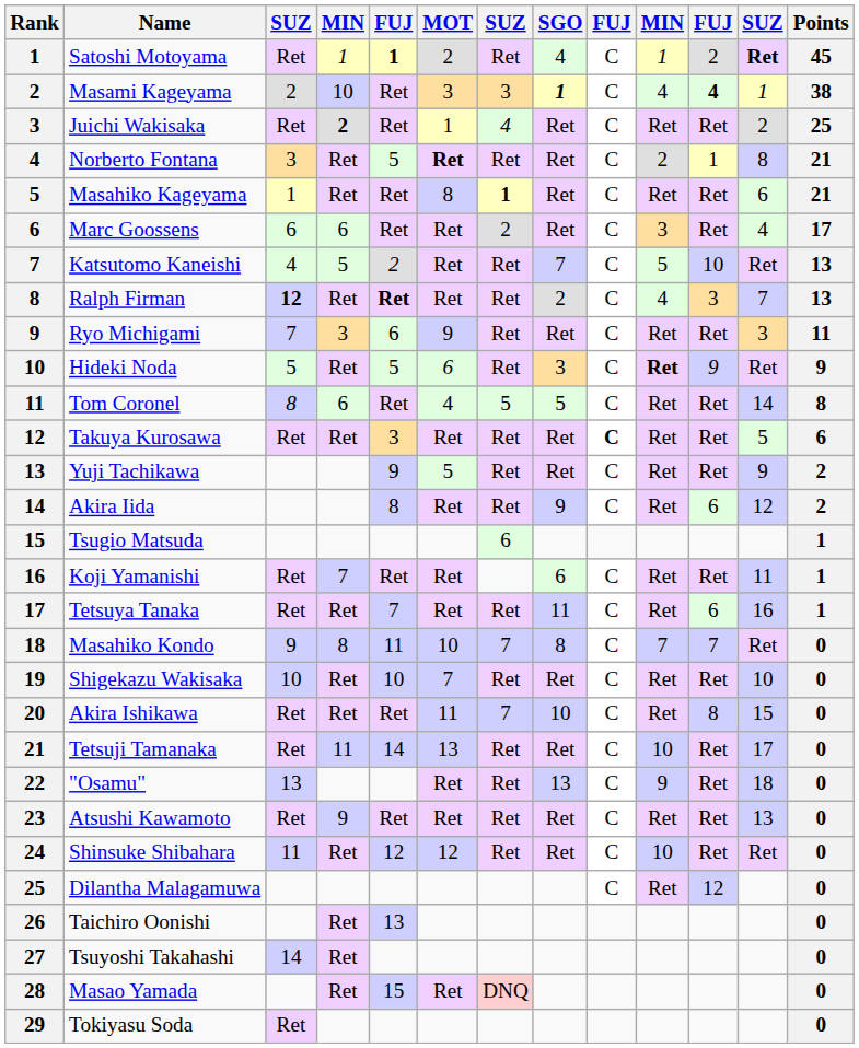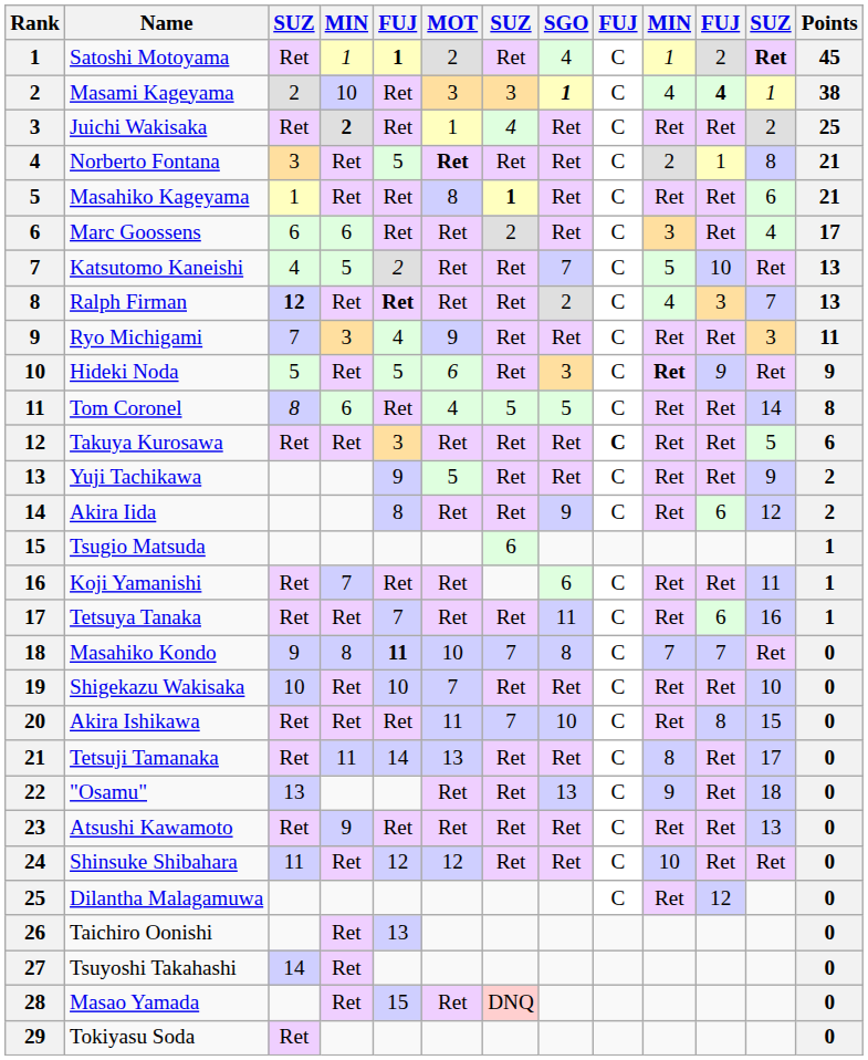 <table class="wikitable" style="font-size: 85%; text-align:center">
 <tr>
 <th>Rank</th>
 <th>Name</th>
 <th><a href='#'>SUZ</a></th>
 <th><a href='#'>MIN</a></th>
 <th><a href='#'>FUJ</a></th>
 <th><a href='#'>MOT</a></th>
 <th><a href='#'>SUZ</a></th>
 <th><a href='#'>SGO</a></th>
 <th><a href='#'>FUJ</a></th>
 <th><a href='#'>MIN</a></th>
 <th><a href='#'>FUJ</a></th>
 <th><a href='#'>SUZ</a></th>
 <th>Points</th>
 </tr>
 <tr>
 <th>1</th>
 <td align="left"> <a href='#'>Satoshi Motoyama</a></td>
 <td style="background:#EFCFFF;">Ret</td>
 <td style="background:#FFFFBF;"><em>1</em></td>
 <td style="background:#FFFFBF;"><strong>1</strong></td>
 <td style="background:#DFDFDF;">2</td>
 <td style="background:#EFCFFF;">Ret</td>
 <td style="background:#DFFFDF;">4</td>
 <td style="background:#FFFFFF;">C</td>
 <td style="background:#FFFFBF;"><em>1</em></td>
 <td style="background:#DFDFDF;">2</td>
 <td style="background:#EFCFFF;"><strong>Ret</strong></td>
 <th>45</th>
 </tr>
 <tr>
 <th>2</th>
 <td align="left"> <a href='#'>Masami Kageyama</a></td>
 <td style="background:#DFDFDF;">2</td>
 <td style="background:#CFCFFF;">10</td>
 <td style="background:#EFCFFF;">Ret</td>
 <td style="background:#FFDF9F;">3</td>
 <td style="background:#FFDF9F;">3</td>
 <td style="background:#FFFFBF;"><strong><em>1</em></strong></td>
 <td style="background:#FFFFFF;">C</td>
 <td style="background:#DFFFDF;">4</td>
 <td style="background:#DFFFDF;"><strong>4</strong></td>
 <td style="background:#FFFFBF;"><em>1</em></td>
 <th>38</th>
 </tr>
 <tr>
 <th>3</th>
 <td align="left"> <a href='#'>Juichi Wakisaka</a></td>
 <td style="background:#EFCFFF;">Ret</td>
 <td style="background:#DFDFDF;"><strong>2</strong></td>
 <td style="background:#EFCFFF;">Ret</td>
 <td style="background:#FFFFBF;">1</td>
 <td style="background:#DFFFDF;"><em>4</em></td>
 <td style="background:#EFCFFF;">Ret</td>
 <td style="background:#FFFFFF;">C</td>
 <td style="background:#EFCFFF;">Ret</td>
 <td style="background:#EFCFFF;">Ret</td>
 <td style="background:#DFDFDF;">2</td>
 <th>25</th>
 </tr>
 <tr>
 <th>4</th>
 <td align="left"> <a href='#'>Norberto Fontana</a></td>
 <td style="background:#FFDF9F;">3</td>
 <td style="background:#EFCFFF;">Ret</td>
 <td style="background:#DFFFDF;">5</td>
 <td style="background:#EFCFFF;"><strong>Ret</strong></td>
 <td style="background:#EFCFFF;">Ret</td>
 <td style="background:#EFCFFF;">Ret</td>
 <td style="background:#FFFFFF;">C</td>
 <td style="background:#DFDFDF;">2</td>
 <td style="background:#FFFFBF;">1</td>
 <td style="background:#CFCFFF;">8</td>
 <th>21</th>
 </tr>
 <tr>
 <th>5</th>
 <td align="left"> <a href='#'>Masahiko Kageyama</a></td>
 <td style="background:#FFFFBF;">1</td>
 <td style="background:#EFCFFF;">Ret</td>
 <td style="background:#EFCFFF;">Ret</td>
 <td style="background:#CFCFFF;">8</td>
 <td style="background:#FFFFBF;"><strong>1</strong></td>
 <td style="background:#EFCFFF;">Ret</td>
 <td style="background:#FFFFFF;">C</td>
 <td style="background:#EFCFFF;">Ret</td>
 <td style="background:#EFCFFF;">Ret</td>
 <td style="background:#DFFFDF;">6</td>
 <th>21</th>
 </tr>
 <tr>
 <th>6</th>
 <td align="left"> <a href='#'>Marc Goossens</a></td>
 <td style="background:#DFFFDF;">6</td>
 <td style="background:#DFFFDF;">6</td>
 <td style="background:#EFCFFF;">Ret</td>
 <td style="background:#EFCFFF;">Ret</td>
 <td style="background:#DFDFDF;">2</td>
 <td style="background:#EFCFFF;">Ret</td>
 <td style="background:#FFFFFF;">C</td>
 <td style="background:#FFDF9F;">3</td>
 <td style="background:#EFCFFF;">Ret</td>
 <td style="background:#DFFFDF;">4</td>
 <th>17</th>
 </tr>
 <tr>
 <th>7</th>
 <td align="left"> <a href='#'>Katsutomo Kaneishi</a></td>
 <td style="background:#DFFFDF;">4</td>
 <td style="background:#DFFFDF;">5</td>
 <td style="background:#DFDFDF;"><em>2</em></td>
 <td style="background:#EFCFFF;">Ret</td>
 <td style="background:#EFCFFF;">Ret</td>
 <td style="background:#CFCFFF;">7</td>
 <td style="background:#FFFFFF;">C</td>
 <td style="background:#DFFFDF;">5</td>
 <td style="background:#CFCFFF;">10</td>
 <td style="background:#EFCFFF;">Ret</td>
 <th>13</th>
 </tr>
 <tr>
 <th>8</th>
 <td align="left"> <a href='#'>Ralph Firman</a></td>
 <td style="background:#CFCFFF;"><strong>12</strong></td>
 <td style="background:#EFCFFF;">Ret</td>
 <td style="background:#EFCFFF;"><strong>Ret</strong></td>
 <td style="background:#EFCFFF;">Ret</td>
 <td style="background:#EFCFFF;">Ret</td>
 <td style="background:#DFDFDF;">2</td>
 <td style="background:#FFFFFF;">C</td>
 <td style="background:#DFFFDF;">4</td>
 <td style="background:#FFDF9F;">3</td>
 <td style="background:#CFCFFF;">7</td>
 <th>13</th>
 </tr>
 <tr>
 <th>9</th>
 <td align="left"> <a href='#'>Ryo Michigami</a></td>
 <td style="background:#CFCFFF;">7</td>
 <td style="background:#FFDF9F;">3</td>
-<td style="background:#DFFFDF;">6</td>
+<td style="background:#DFFFDF;">4</td>
 <td style="background:#CFCFFF;">9</td>
 <td style="background:#EFCFFF;">Ret</td>
 <td style="background:#EFCFFF;">Ret</td>
 <td style="background:#FFFFFF;">C</td>
 <td style="background:#EFCFFF;">Ret</td>
 <td style="background:#EFCFFF;">Ret</td>
 <td style="background:#FFDF9F;">3</td>
 <th>11</th>
 </tr>
 <tr>
 <th>10</th>
 <td align="left"> <a href='#'>Hideki Noda</a></td>
 <td style="background:#DFFFDF;">5</td>
 <td style="background:#EFCFFF;">Ret</td>
 <td style="background:#DFFFDF;">5</td>
 <td style="background:#DFFFDF;"><em>6</em></td>
 <td style="background:#EFCFFF;">Ret</td>
 <td style="background:#FFDF9F;">3</td>
 <td style="background:#FFFFFF;">C</td>
 <td style="background:#EFCFFF;"><strong>Ret</strong></td>
 <td style="background:#CFCFFF;"><em>9</em></td>
 <td style="background:#EFCFFF;">Ret</td>
 <th>9</th>
 </tr>
 <tr>
 <th>11</th>
 <td align="left"> <a href='#'>Tom Coronel</a></td>
 <td style="background:#CFCFFF;"><em>8</em></td>
 <td style="background:#DFFFDF;">6</td>
 <td style="background:#EFCFFF;">Ret</td>
 <td style="background:#DFFFDF;">4</td>
 <td style="background:#DFFFDF;">5</td>
 <td style="background:#DFFFDF;">5</td>
 <td style="background:#FFFFFF;">C</td>
 <td style="background:#EFCFFF;">Ret</td>
 <td style="background:#EFCFFF;">Ret</td>
 <td style="background:#CFCFFF;">14</td>
 <th>8</th>
 </tr>
 <tr>
 <th>12</th>
 <td align="left"> <a href='#'>Takuya Kurosawa</a></td>
 <td style="background:#EFCFFF;">Ret</td>
 <td style="background:#EFCFFF;">Ret</td>
 <td style="background:#FFDF9F;">3</td>
 <td style="background:#EFCFFF;">Ret</td>
 <td style="background:#EFCFFF;">Ret</td>
 <td style="background:#EFCFFF;">Ret</td>
 <td style="background:#FFFFFF;"><strong>C</strong></td>
 <td style="background:#EFCFFF;">Ret</td>
 <td style="background:#EFCFFF;">Ret</td>
 <td style="background:#DFFFDF;">5</td>
 <th>6</th>
 </tr>
 <tr>
 <th>13</th>
 <td align="left"> <a href='#'>Yuji Tachikawa</a></td>
 <td></td>
 <td></td>
 <td style="background:#CFCFFF;">9</td>
 <td style="background:#DFFFDF;">5</td>
 <td style="background:#EFCFFF;">Ret</td>
 <td style="background:#EFCFFF;">Ret</td>
 <td style="background:#FFFFFF;">C</td>
 <td style="background:#EFCFFF;">Ret</td>
 <td style="background:#EFCFFF;">Ret</td>
 <td style="background:#CFCFFF;">9</td>
 <th>2</th>
 </tr>
 <tr>
 <th>14</th>
 <td align="left"> <a href='#'>Akira Iida</a></td>
 <td></td>
 <td></td>
 <td style="background:#CFCFFF;">8</td>
 <td style="background:#EFCFFF;">Ret</td>
 <td style="background:#EFCFFF;">Ret</td>
 <td style="background:#CFCFFF;">9</td>
 <td style="background:#FFFFFF;">C</td>
 <td style="background:#EFCFFF;">Ret</td>
 <td style="background:#DFFFDF;">6</td>
 <td style="background:#CFCFFF;">12</td>
 <th>2</th>
 </tr>
 <tr>
 <th>15</th>
 <td align="left"> <a href='#'>Tsugio Matsuda</a></td>
 <td></td>
 <td></td>
 <td></td>
 <td></td>
 <td style="background:#DFFFDF;">6</td>
 <td></td>
 <td></td>
 <td></td>
 <td></td>
 <td></td>
 <th>1</th>
 </tr>
 <tr>
 <th>16</th>
 <td align="left"> <a href='#'>Koji Yamanishi</a></td>
 <td style="background:#EFCFFF;">Ret</td>
 <td style="background:#CFCFFF;">7</td>
 <td style="background:#EFCFFF;">Ret</td>
 <td style="background:#EFCFFF;">Ret</td>
 <td></td>
 <td style="background:#DFFFDF;">6</td>
 <td style="background:#FFFFFF;">C</td>
 <td style="background:#EFCFFF;">Ret</td>
 <td style="background:#EFCFFF;">Ret</td>
 <td style="background:#CFCFFF;">11</td>
 <th>1</th>
 </tr>
 <tr>
 <th>17</th>
 <td align="left"> <a href='#'>Tetsuya Tanaka</a></td>
 <td style="background:#EFCFFF;">Ret</td>
 <td style="background:#EFCFFF;">Ret</td>
 <td style="background:#CFCFFF;">7</td>
 <td style="background:#EFCFFF;">Ret</td>
 <td style="background:#EFCFFF;">Ret</td>
 <td style="background:#CFCFFF;">11</td>
 <td style="background:#FFFFFF;">C</td>
 <td style="background:#EFCFFF;">Ret</td>
 <td style="background:#DFFFDF;">6</td>
 <td style="background:#CFCFFF;">16</td>
 <th>1</th>
 </tr>
 <tr>
 <th>18</th>
 <td align="left"> <a href='#'>Masahiko Kondo</a></td>
 <td style="background:#CFCFFF;">9</td>
 <td style="background:#CFCFFF;">8</td>
-<td style="background:#CFCFFF;">11</td>
+<td style="background:#CFCFFF;"><strong>11</strong></td>
 <td style="background:#CFCFFF;">10</td>
 <td style="background:#CFCFFF;">7</td>
 <td style="background:#CFCFFF;">8</td>
 <td style="background:#FFFFFF;">C</td>
 <td style="background:#CFCFFF;">7</td>
 <td style="background:#CFCFFF;">7</td>
 <td style="background:#EFCFFF;">Ret</td>
 <th>0</th>
 </tr>
 <tr>
 <th>19</th>
 <td align="left"> <a href='#'>Shigekazu Wakisaka</a></td>
 <td style="background:#CFCFFF;">10</td>
 <td style="background:#EFCFFF;">Ret</td>
 <td style="background:#CFCFFF;">10</td>
 <td style="background:#CFCFFF;">7</td>
 <td style="background:#EFCFFF;">Ret</td>
 <td style="background:#EFCFFF;">Ret</td>
 <td style="background:#FFFFFF;">C</td>
 <td style="background:#EFCFFF;">Ret</td>
 <td style="background:#EFCFFF;">Ret</td>
 <td style="background:#CFCFFF;">10</td>
 <th>0</th>
 </tr>
 <tr>
 <th>20</th>
 <td align="left"> <a href='#'>Akira Ishikawa</a></td>
 <td style="background:#EFCFFF;">Ret</td>
 <td style="background:#EFCFFF;">Ret</td>
 <td style="background:#EFCFFF;">Ret</td>
 <td style="background:#CFCFFF;">11</td>
 <td style="background:#CFCFFF;">7</td>
 <td style="background:#CFCFFF;">10</td>
 <td style="background:#FFFFFF;">C</td>
 <td style="background:#EFCFFF;">Ret</td>
 <td style="background:#CFCFFF;">8</td>
 <td style="background:#CFCFFF;">15</td>
 <th>0</th>
 </tr>
 <tr>
 <th>21</th>
 <td align="left"> <a href='#'>Tetsuji Tamanaka</a></td>
 <td style="background:#EFCFFF;">Ret</td>
 <td style="background:#CFCFFF;">11</td>
 <td style="background:#CFCFFF;">14</td>
 <td style="background:#CFCFFF;">13</td>
 <td style="background:#EFCFFF;">Ret</td>
 <td style="background:#EFCFFF;">Ret</td>
 <td style="background:#FFFFFF;">C</td>
-<td style="background:#CFCFFF;">10</td>
+<td style="background:#CFCFFF;">8</td>
 <td style="background:#EFCFFF;">Ret</td>
 <td style="background:#CFCFFF;">17</td>
 <th>0</th>
 </tr>
 <tr>
 <th>22</th>
 <td align="left"> <a href='#'>"Osamu"</a></td>
 <td style="background:#CFCFFF;">13</td>
 <td></td>
 <td></td>
 <td style="background:#EFCFFF;">Ret</td>
 <td style="background:#EFCFFF;">Ret</td>
 <td style="background:#CFCFFF;">13</td>
 <td style="background:#FFFFFF;">C</td>
 <td style="background:#CFCFFF;">9</td>
 <td style="background:#EFCFFF;">Ret</td>
 <td style="background:#CFCFFF;">18</td>
 <th>0</th>
 </tr>
 <tr>
 <th>23</th>
 <td align="left"> <a href='#'>Atsushi Kawamoto</a></td>
 <td style="background:#EFCFFF;">Ret</td>
 <td style="background:#CFCFFF;">9</td>
 <td style="background:#EFCFFF;">Ret</td>
 <td style="background:#EFCFFF;">Ret</td>
 <td style="background:#EFCFFF;">Ret</td>
 <td style="background:#EFCFFF;">Ret</td>
 <td style="background:#FFFFFF;">C</td>
 <td style="background:#EFCFFF;">Ret</td>
 <td style="background:#EFCFFF;">Ret</td>
 <td style="background:#CFCFFF;">13</td>
 <th>0</th>
 </tr>
 <tr>
 <th>24</th>
 <td align="left"> <a href='#'>Shinsuke Shibahara</a></td>
 <td style="background:#CFCFFF;">11</td>
 <td style="background:#EFCFFF;">Ret</td>
 <td style="background:#CFCFFF;">12</td>
 <td style="background:#CFCFFF;">12</td>
 <td style="background:#EFCFFF;">Ret</td>
 <td style="background:#EFCFFF;">Ret</td>
 <td style="background:#FFFFFF;">C</td>
 <td style="background:#CFCFFF;">10</td>
 <td style="background:#EFCFFF;">Ret</td>
 <td style="background:#EFCFFF;">Ret</td>
 <th>0</th>
 </tr>
 <tr>
 <th>25</th>
 <td align="left"> <a href='#'>Dilantha Malagamuwa</a></td>
 <td></td>
 <td></td>
 <td></td>
 <td></td>
 <td></td>
 <td></td>
 <td style="background:#FFFFFF;">C</td>
 <td style="background:#EFCFFF;">Ret</td>
 <td style="background:#CFCFFF;">12</td>
 <td></td>
 <th>0</th>
 </tr>
 <tr>
 <th>26</th>
 <td align="left"> Taichiro Oonishi</td>
 <td></td>
 <td style="background:#EFCFFF;">Ret</td>
 <td style="background:#CFCFFF;">13</td>
 <td></td>
 <td></td>
 <td></td>
 <td></td>
 <td></td>
 <td></td>
 <td></td>
 <th>0</th>
 </tr>
 <tr>
 <th>27</th>
 <td align="left"> Tsuyoshi Takahashi</td>
 <td style="background:#CFCFFF;">14</td>
 <td style="background:#EFCFFF;">Ret</td>
 <td></td>
 <td></td>
 <td></td>
 <td></td>
 <td></td>
 <td></td>
 <td></td>
 <td></td>
 <th>0</th>
 </tr>
 <tr>
 <th>28</th>
 <td align="left"> <a href='#'>Masao Yamada</a></td>
 <td></td>
 <td style="background:#EFCFFF;">Ret</td>
 <td style="background:#CFCFFF;">15</td>
 <td style="background:#EFCFFF;">Ret</td>
 <td style="background:#FFCFCF;">DNQ</td>
 <td></td>
 <td></td>
 <td></td>
 <td></td>
 <td></td>
 <th>0</th>
 </tr>
 <tr>
 <th>29</th>
 <td align="left"> Tokiyasu Soda</td>
 <td style="background:#EFCFFF;">Ret</td>
 <td></td>
 <td></td>
 <td></td>
 <td></td>
 <td></td>
 <td></td>
 <td></td>
 <td></td>
 <td></td>
 <th>0</th>
 </tr>
 </table>
